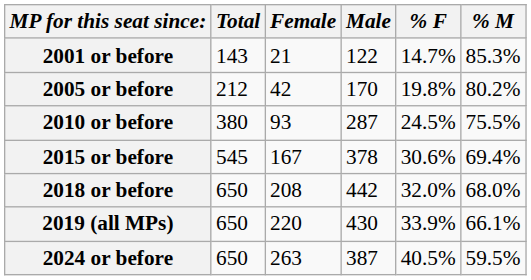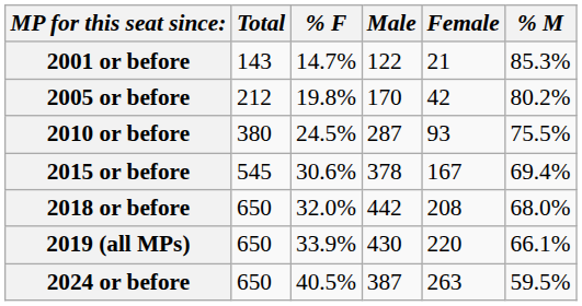 <table class="wikitable">
 <tr>
 <th scope="col"><em>MP for this seat since:</em></th>
 <th scope="col"><em>Total</em></th>
+<th scope="col"><em>% F</em></th>
+<th scope="col"><em>Male</em></th>
 <th scope="col"><em>Female</em></th>
-<th scope="col"><em>Male</em></th>
-<th scope="col"><em>% F</em></th>
 <th scope="col"><em>% M</em></th>
 </tr>
 <tr>
 <th scope="row">2001 or before</th>
 <td>143</td>
+<td>14.7%</td>
+<td>122</td>
 <td>21</td>
-<td>122</td>
-<td>14.7%</td>
 <td>85.3%</td>
 </tr>
 <tr>
 <th scope="row">2005 or before</th>
 <td>212</td>
+<td>19.8%</td>
+<td>170</td>
 <td>42</td>
-<td>170</td>
-<td>19.8%</td>
 <td>80.2%</td>
 </tr>
 <tr>
 <th scope="row">2010 or before</th>
 <td>380</td>
+<td>24.5%</td>
+<td>287</td>
 <td>93</td>
-<td>287</td>
-<td>24.5%</td>
 <td>75.5%</td>
 </tr>
 <tr>
 <th scope="row">2015 or before</th>
 <td>545</td>
+<td>30.6%</td>
+<td>378</td>
 <td>167</td>
-<td>378</td>
-<td>30.6%</td>
 <td>69.4%</td>
 </tr>
 <tr>
 <th scope="row">2018 or before</th>
 <td>650</td>
+<td>32.0%</td>
+<td>442</td>
 <td>208</td>
-<td>442</td>
-<td>32.0%</td>
 <td>68.0%</td>
 </tr>
 <tr>
 <th scope="row">2019 (all MPs)</th>
 <td>650</td>
+<td>33.9%</td>
+<td>430</td>
 <td>220</td>
-<td>430</td>
-<td>33.9%</td>
 <td>66.1%</td>
 </tr>
 <tr>
 <th scope="row">2024 or before</th>
 <td>650</td>
+<td>40.5%</td>
+<td>387</td>
 <td>263</td>
-<td>387</td>
-<td>40.5%</td>
 <td>59.5%</td>
 </tr>
 </table>
